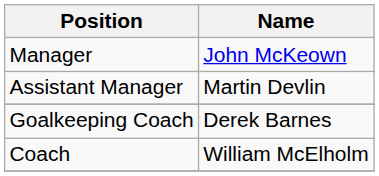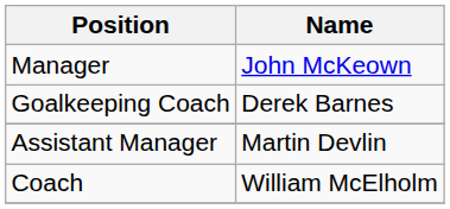 <table class="wikitable">
 <tr>
 <th>Position</th>
 <th>Name</th>
 </tr>
 <tr>
 <td>Manager</td>
 <td><a href='#'>John McKeown</a></td>
 </tr>
 <tr>
-<td>Assistant Manager</td>
-<td>Martin Devlin</td>
+<td>Goalkeeping Coach</td>
+<td>Derek Barnes</td>
 </tr>
 <tr |Player Coach || >
 </tr>
 <tr>
-<td>Goalkeeping Coach</td>
-<td>Derek Barnes</td>
+<td>Assistant Manager</td>
+<td>Martin Devlin</td>
 </tr>
 <tr>
 <td>Coach</td>
 <td>William McElholm</td>
 </tr>
 <tr>
 </tr>
 </table>
